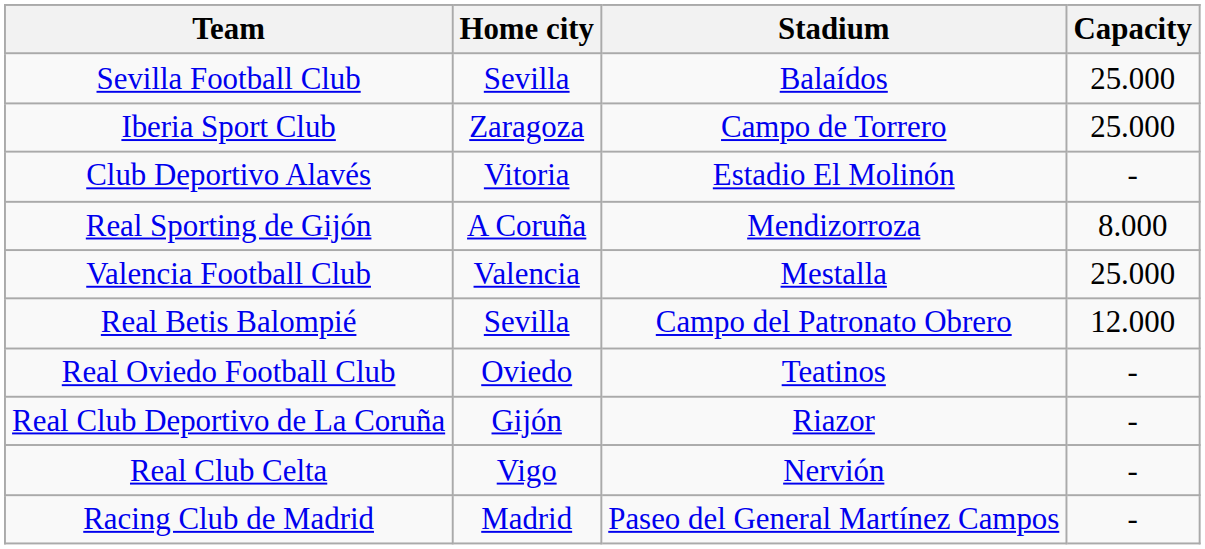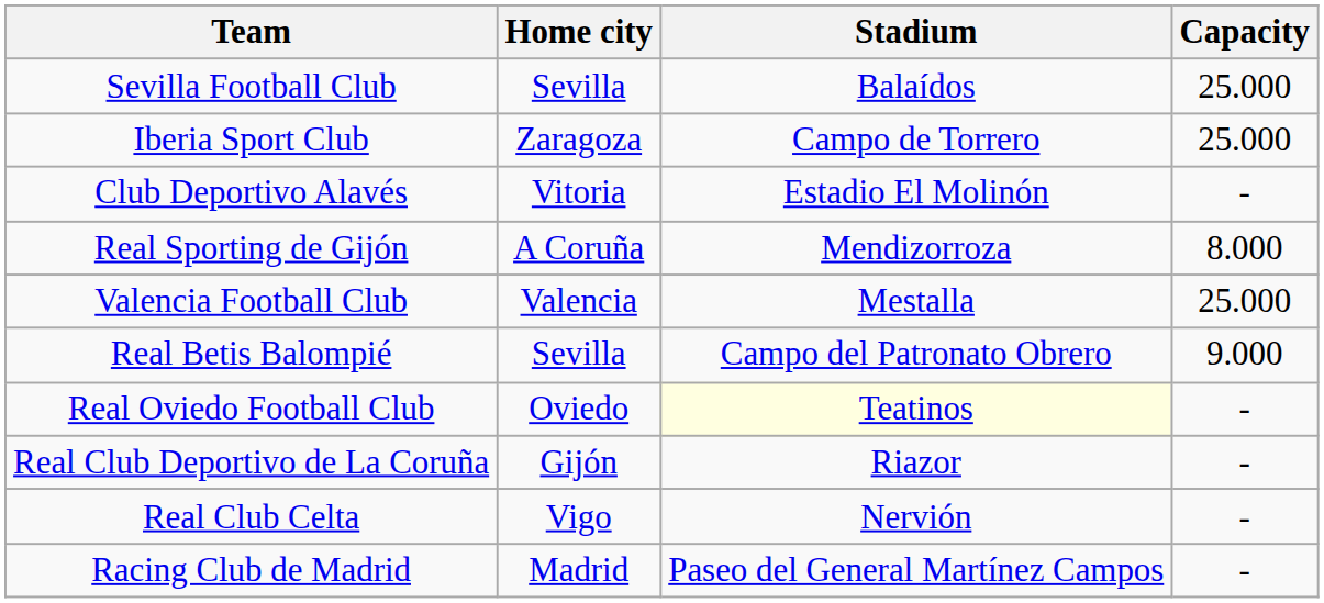 <table class="wikitable sortable">
 <tr>
 <th>Team</th>
 <th>Home city</th>
 <th>Stadium</th>
 <th>Capacity</th>
 </tr>
 <tr align="center">
 <td><a href='#'>Sevilla Football Club</a></td>
 <td><a href='#'>Sevilla</a></td>
 <td><a href='#'>Balaídos</a></td>
 <td>25.000</td>
 </tr>
 <tr align="center">
 <td><a href='#'>Iberia Sport Club</a></td>
 <td><a href='#'>Zaragoza</a></td>
 <td><a href='#'>Campo de Torrero</a></td>
 <td>25.000</td>
 </tr>
 <tr align="center">
 <td><a href='#'>Club Deportivo Alavés</a></td>
 <td><a href='#'>Vitoria</a></td>
 <td><a href='#'>Estadio El Molinón</a></td>
 <td>-</td>
 </tr>
 <tr align="center">
 <td><a href='#'>Real Sporting de Gijón</a></td>
 <td><a href='#'>A Coruña</a></td>
 <td><a href='#'>Mendizorroza</a></td>
 <td>8.000</td>
 </tr>
 <tr align="center">
 <td><a href='#'>Valencia Football Club</a></td>
 <td><a href='#'>Valencia</a></td>
 <td><a href='#'>Mestalla</a></td>
 <td>25.000</td>
 </tr>
 <tr align="center">
 <td><a href='#'>Real Betis Balompié</a></td>
 <td><a href='#'>Sevilla</a></td>
 <td><a href='#'>Campo del Patronato Obrero</a></td>
-<td>12.000</td>
+<td>9.000</td>
 </tr>
 <tr align="center">
 <td><a href='#'>Real Oviedo Football Club</a></td>
 <td><a href='#'>Oviedo</a></td>
-<td><a href='#'>Teatinos</a></td>
+<td style="background: lightyellow;"><a href='#'>Teatinos</a></td>
 <td>-</td>
 </tr>
 <tr align="center">
 <td><a href='#'>Real Club Deportivo de La Coruña</a></td>
 <td><a href='#'>Gijón</a></td>
 <td><a href='#'>Riazor</a></td>
 <td>-</td>
 </tr>
 <tr align="center">
 <td><a href='#'>Real Club Celta</a></td>
 <td><a href='#'>Vigo</a></td>
 <td><a href='#'>Nervión</a></td>
 <td>-</td>
 </tr>
 <tr align="center">
 <td><a href='#'>Racing Club de Madrid</a></td>
 <td><a href='#'>Madrid</a></td>
 <td><a href='#'>Paseo del General Martínez Campos</a></td>
 <td>-</td>
 </tr>
 </table>
